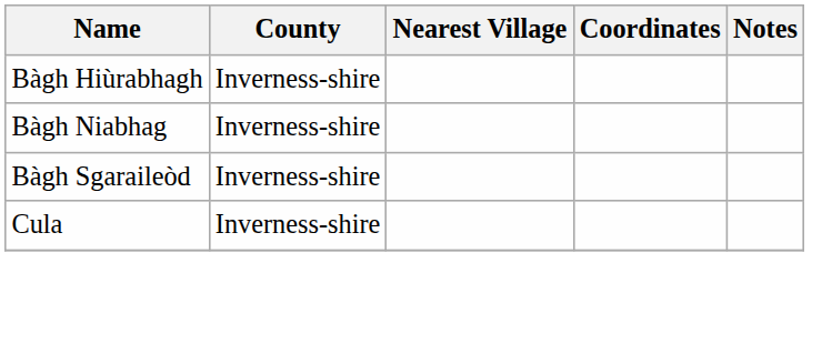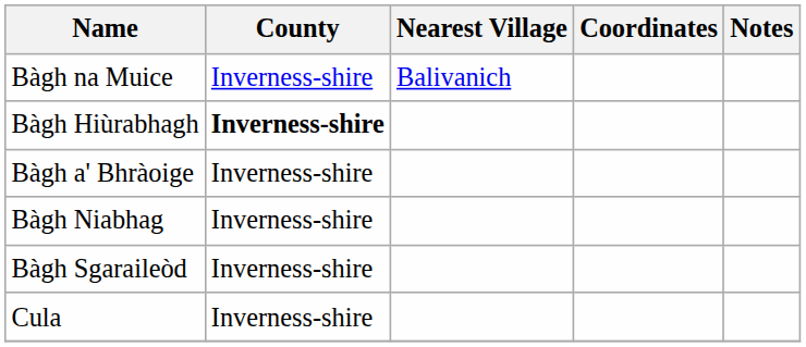 <table class="wikitable sortable" style="table-layout:fixed;background-color:#FEFEFE;font-size:95%;padding:0.30em;line-height:1.35em;">
 <tr>
 <th scope="col">Name</th>
 <th scope="col">County</th>
 <th scope="col">Nearest Village</th>
 <th scope="col" data-sort-type="number">Coordinates</th>
 <th scope="col">Notes</th>
 </tr>
 <tr>
+<td>Bàgh na Muice</td>
+<td><a href='#'>Inverness-shire</a></td>
+<td><a href='#'>Balivanich</a></td>
+<td></td>
+<td></td>
+</tr>
+<tr>
 <td>Bàgh Hiùrabhagh</td>
+<td><strong>Inverness-shire</strong></td>
+<td></td>
+<td></td>
+<td></td>
+</tr>
+<tr>
+<td>Bàgh a' Bhràoige</td>
 <td>Inverness-shire</td>
 <td></td>
 <td></td>
 <td></td>
 </tr>
 <tr>
 <td>Bàgh Niabhag</td>
 <td>Inverness-shire</td>
 <td></td>
 <td></td>
 <td></td>
 </tr>
 <tr>
 <td>Bàgh Sgaraileòd</td>
 <td>Inverness-shire</td>
 <td></td>
 <td></td>
 <td></td>
 </tr>
 <tr>
 <td>Cula</td>
 <td>Inverness-shire</td>
 <td></td>
 <td></td>
 <td></td>
 </tr>
 <tr>
 </tr>
 </table>
